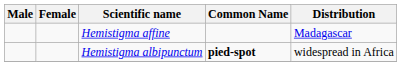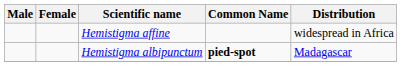 <table class="wikitable">
 <tr>
 <th>Male</th>
 <th>Female</th>
 <th>Scientific name</th>
 <th>Common Name</th>
 <th>Distribution</th>
 </tr>
 <tr>
 <td></td>
 <td></td>
 <td><em><a href='#'>Hemistigma affine</a></em> </td>
 <td></td>
-<td><a href='#'>Madagascar</a></td>
+<td>widespread in Africa</td>
 </tr>
 <tr>
 <td></td>
 <td></td>
 <td><em><a href='#'>Hemistigma albipunctum</a></em> </td>
 <td><strong>pied-spot</strong></td>
-<td>widespread in Africa</td>
+<td><a href='#'>Madagascar</a></td>
 </tr>
 <tr>
 </tr>
 </table>
